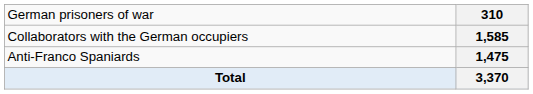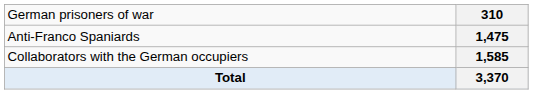 <table class="wikitable" width="50%">
 <tr>
 <td>German prisoners of war</td>
 <th>310</th>
 </tr>
 <tr>
+<td>Anti-Franco Spaniards</td>
+<th>1,475</th>
+</tr>
+<tr>
 <td>Collaborators with the German occupiers</td>
 <th>1,585</th>
-</tr>
-<tr>
-<td>Anti-Franco Spaniards</td>
-<th>1,475</th>
 </tr>
 <tr align="center" bgcolor="#e1ecf7">
 <td><strong>Total</strong></td>
 <th>3,370</th>
 </tr>
 </table>
